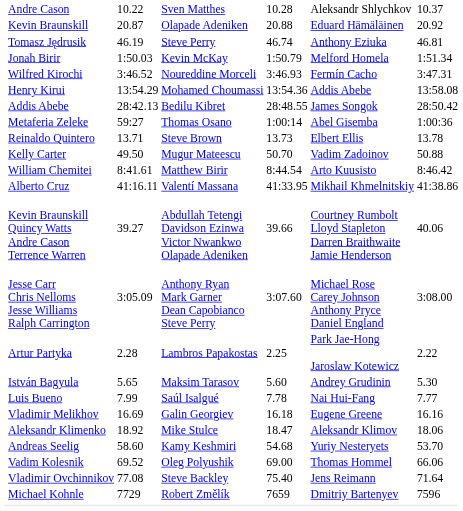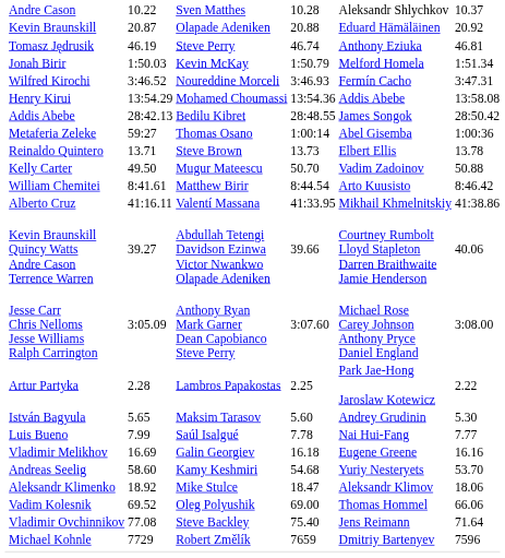 <table>
 <tr>
 <td></td>
 <td><a href='#'>Andre Cason</a><br></td>
 <td>10.22</td>
 <td><a href='#'>Sven Matthes</a><br></td>
 <td>10.28</td>
 <td>Aleksandr Shlychkov<br></td>
 <td>10.37</td>
 </tr>
 <tr>
 <td></td>
 <td><a href='#'>Kevin Braunskill</a><br></td>
 <td>20.87</td>
 <td><a href='#'>Olapade Adeniken</a><br></td>
 <td>20.88</td>
 <td><a href='#'>Eduard Hämäläinen</a><br></td>
 <td>20.92</td>
 </tr>
 <tr>
 <td></td>
 <td><a href='#'>Tomasz Jędrusik</a><br></td>
 <td>46.19</td>
 <td><a href='#'>Steve Perry</a><br></td>
 <td>46.74</td>
 <td><a href='#'>Anthony Eziuka</a><br></td>
 <td>46.81</td>
 </tr>
 <tr>
 <td></td>
 <td><a href='#'>Jonah Birir</a><br></td>
 <td>1:50.03</td>
 <td><a href='#'>Kevin McKay</a><br></td>
 <td>1:50.79</td>
 <td><a href='#'>Melford Homela</a><br></td>
 <td>1:51.34</td>
 </tr>
 <tr>
 <td></td>
 <td><a href='#'>Wilfred Kirochi</a><br></td>
 <td>3:46.52</td>
 <td><a href='#'>Noureddine Morceli</a><br></td>
 <td>3:46.93</td>
 <td><a href='#'>Fermín Cacho</a><br></td>
 <td>3:47.31</td>
 </tr>
 <tr>
 <td></td>
 <td><a href='#'>Henry Kirui</a><br></td>
 <td>13:54.29</td>
 <td><a href='#'>Mohamed Choumassi</a><br></td>
 <td>13:54.36</td>
 <td><a href='#'>Addis Abebe</a><br></td>
 <td>13:58.08</td>
 </tr>
 <tr>
 <td></td>
 <td><a href='#'>Addis Abebe</a><br></td>
 <td>28:42.13</td>
 <td><a href='#'>Bedilu Kibret</a><br></td>
 <td>28:48.55</td>
 <td><a href='#'>James Songok</a><br></td>
 <td>28:50.42</td>
 </tr>
 <tr>
 <td></td>
 <td><a href='#'>Metaferia Zeleke</a><br></td>
 <td>59:27</td>
 <td><a href='#'>Thomas Osano</a><br></td>
 <td>1:00:14</td>
 <td><a href='#'>Abel Gisemba</a><br></td>
 <td>1:00:36</td>
 </tr>
 <tr>
 <td></td>
 <td><a href='#'>Reinaldo Quintero</a><br></td>
 <td>13.71</td>
 <td><a href='#'>Steve Brown</a><br></td>
 <td>13.73</td>
 <td><a href='#'>Elbert Ellis</a><br></td>
 <td>13.78</td>
 </tr>
 <tr>
 <td></td>
 <td><a href='#'>Kelly Carter</a><br></td>
 <td>49.50</td>
 <td><a href='#'>Mugur Mateescu</a><br></td>
 <td>50.70</td>
 <td><a href='#'>Vadim Zadoinov</a><br></td>
 <td>50.88</td>
 </tr>
 <tr>
 <td></td>
 <td><a href='#'>William Chemitei</a><br></td>
 <td>8:41.61</td>
 <td><a href='#'>Matthew Birir</a><br></td>
 <td>8:44.54</td>
 <td><a href='#'>Arto Kuusisto</a><br></td>
 <td>8:46.42</td>
 </tr>
 <tr>
 <td></td>
 <td><a href='#'>Alberto Cruz</a><br></td>
 <td>41:16.11</td>
 <td><a href='#'>Valentí Massana</a><br></td>
 <td>41:33.95</td>
 <td><a href='#'>Mikhail Khmelnitskiy</a><br></td>
 <td>41:38.86</td>
 </tr>
 <tr>
 <td></td>
 <td><br><a href='#'>Kevin Braunskill</a><br><a href='#'>Quincy Watts</a><br><a href='#'>Andre Cason</a><br><a href='#'>Terrence Warren</a></td>
 <td>39.27</td>
 <td><br><a href='#'>Abdullah Tetengi</a><br><a href='#'>Davidson Ezinwa</a><br><a href='#'>Victor Nwankwo</a><br><a href='#'>Olapade Adeniken</a></td>
 <td>39.66</td>
 <td><br><a href='#'>Courtney Rumbolt</a><br><a href='#'>Lloyd Stapleton</a><br><a href='#'>Darren Braithwaite</a><br><a href='#'>Jamie Henderson</a></td>
 <td>40.06</td>
 </tr>
 <tr>
 <td></td>
 <td><br><a href='#'>Jesse Carr</a><br><a href='#'>Chris Nelloms</a><br><a href='#'>Jesse Williams</a><br><a href='#'>Ralph Carrington</a></td>
 <td>3:05.09</td>
 <td><br><a href='#'>Anthony Ryan</a><br><a href='#'>Mark Garner</a><br><a href='#'>Dean Capobianco</a><br><a href='#'>Steve Perry</a></td>
 <td>3:07.60</td>
 <td><br><a href='#'>Michael Rose</a><br><a href='#'>Carey Johnson</a><br><a href='#'>Anthony Pryce</a><br><a href='#'>Daniel England</a></td>
 <td>3:08.00</td>
 </tr>
 <tr>
 <td></td>
 <td><a href='#'>Artur Partyka</a><br></td>
 <td>2.28</td>
 <td><a href='#'>Lambros Papakostas</a><br></td>
 <td>2.25</td>
 <td><a href='#'>Park Jae-Hong</a><br><br><a href='#'>Jaroslaw Kotewicz</a><br></td>
 <td>2.22</td>
 </tr>
 <tr>
 <td></td>
 <td><a href='#'>István Bagyula</a><br></td>
 <td>5.65</td>
 <td><a href='#'>Maksim Tarasov</a><br></td>
 <td>5.60</td>
 <td><a href='#'>Andrey Grudinin</a><br></td>
 <td>5.30</td>
 </tr>
 <tr>
 <td></td>
 <td><a href='#'>Luis Bueno</a><br></td>
 <td>7.99</td>
 <td><a href='#'>Saúl Isalgué</a><br></td>
 <td>7.78</td>
 <td><a href='#'>Nai Hui-Fang</a><br></td>
 <td>7.77</td>
 </tr>
 <tr>
 <td></td>
 <td><a href='#'>Vladimir Melikhov</a><br></td>
 <td>16.69</td>
 <td><a href='#'>Galin Georgiev</a><br></td>
 <td>16.18</td>
 <td><a href='#'>Eugene Greene</a><br></td>
 <td>16.16</td>
 </tr>
 <tr>
 <td></td>
+<td><a href='#'>Andreas Seelig</a><br></td>
+<td>58.60</td>
+<td><a href='#'>Kamy Keshmiri</a><br></td>
+<td>54.68</td>
+<td><a href='#'>Yuriy Nesteryets</a><br></td>
+<td>53.70</td>
+</tr>
+<tr>
+<td></td>
 <td><a href='#'>Aleksandr Klimenko</a><br></td>
 <td>18.92</td>
 <td><a href='#'>Mike Stulce</a><br></td>
 <td>18.47</td>
 <td><a href='#'>Aleksandr Klimov</a><br></td>
 <td>18.06</td>
-</tr>
-<tr>
-<td></td>
-<td><a href='#'>Andreas Seelig</a><br></td>
-<td>58.60</td>
-<td><a href='#'>Kamy Keshmiri</a><br></td>
-<td>54.68</td>
-<td><a href='#'>Yuriy Nesteryets</a><br></td>
-<td>53.70</td>
 </tr>
 <tr>
 <td></td>
 <td><a href='#'>Vadim Kolesnik</a><br></td>
 <td>69.52</td>
 <td><a href='#'>Oleg Polyushik</a><br></td>
 <td>69.00</td>
 <td><a href='#'>Thomas Hommel</a><br></td>
 <td>66.06</td>
 </tr>
 <tr>
 <td></td>
 <td><a href='#'>Vladimir Ovchinnikov</a><br></td>
 <td>77.08</td>
 <td><a href='#'>Steve Backley</a><br></td>
 <td>75.40</td>
 <td><a href='#'>Jens Reimann</a><br></td>
 <td>71.64</td>
 </tr>
 <tr>
 <td></td>
 <td><a href='#'>Michael Kohnle</a><br></td>
 <td>7729</td>
 <td><a href='#'>Robert Změlík</a><br></td>
 <td>7659</td>
 <td><a href='#'>Dmitriy Bartenyev</a><br></td>
 <td>7596</td>
 </tr>
 <tr>
 </tr>
 <tr bgcolor= e8e8e8>
 <td colspan=7></td>
 </tr>
 </table>
